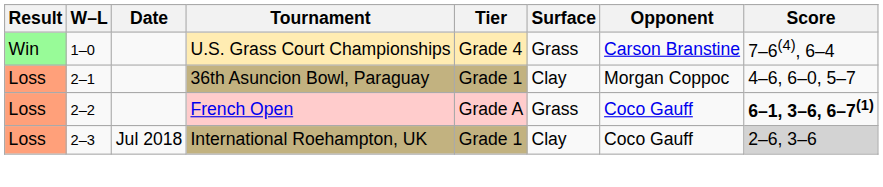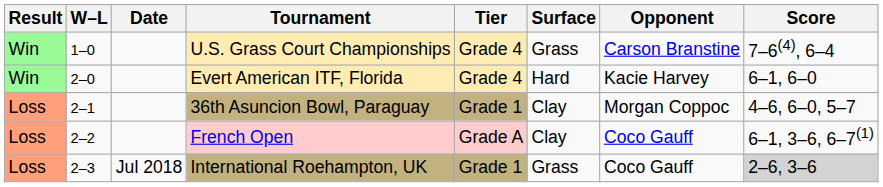 <table class="sortable wikitable">
 <tr>
 <th>Result</th>
 <th class="unsortable">W–L</th>
 <th>Date</th>
 <th>Tournament</th>
 <th>Tier</th>
 <th>Surface</th>
 <th>Opponent</th>
 <th class="unsortable">Score</th>
 </tr>
 <tr>
 <td style="background:#98fb98;">Win</td>
 <td><small>1–0</small></td>
 <td></td>
 <td bgcolor="ffecb2">U.S. Grass Court Championships</td>
 <td bgcolor="ffecb2">Grade 4</td>
 <td>Grass</td>
 <td> <a href='#'>Carson Branstine</a></td>
 <td>7–6<sup>(4)</sup>, 6–4</td>
 </tr>
 <tr>
+<td style="background:#98fb98;">Win</td>
+<td><small>2–0</small></td>
+<td></td>
+<td bgcolor="ffecb2">Evert American ITF, Florida</td>
+<td bgcolor="ffecb2">Grade 4</td>
+<td>Hard</td>
+<td> Kacie Harvey</td>
+<td>6–1, 6–0</td>
+</tr>
+<tr>
 <td style="background:#ffa07a;">Loss</td>
 <td><small>2–1</small></td>
 <td></td>
 <td bgcolor="C2B280">36th Asuncion Bowl, Paraguay</td>
 <td bgcolor="C2B280">Grade 1</td>
 <td>Clay</td>
 <td> Morgan Coppoc</td>
 <td>4–6, 6–0, 5–7</td>
 </tr>
 <tr>
 <td style="background:#ffa07a;">Loss</td>
 <td><small>2–2</small></td>
 <td></td>
 <td bgcolor="ffcccc"><a href='#'>French Open</a></td>
 <td bgcolor="ffcccc">Grade A</td>
-<td>Grass</td>
+<td>Clay</td>
 <td> <a href='#'>Coco Gauff</a></td>
-<td><strong>6–1, 3–6, 6–7<sup>(1)</sup></strong></td>
+<td>6–1, 3–6, 6–7<sup>(1)</sup></td>
 </tr>
 <tr>
 <td style="background:#ffa07a;">Loss</td>
 <td><small>2–3</small></td>
 <td>Jul 2018</td>
 <td bgcolor="C2B280">International Roehampton, UK</td>
 <td bgcolor="C2B280">Grade 1</td>
-<td>Clay</td>
+<td>Grass</td>
 <td> Coco Gauff</td>
 <td style="background: lightgrey;">2–6, 3–6</td>
 </tr>
 </table>
